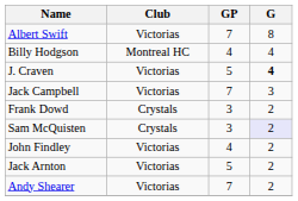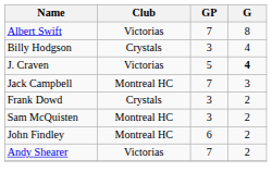 <table class="wikitable" style="text-align:center;">
 <tr>
 <th style="width:8em">Name</th>
 <th style="width:8em">Club</th>
 <th style="width:3em">GP</th>
 <th style="width:3em">G</th>
 </tr>
 <tr>
 <td align="left"><a href='#'>Albert Swift</a></td>
 <td>Victorias</td>
 <td>7</td>
 <td>8</td>
 </tr>
 <tr>
 <td align="left">Billy Hodgson</td>
-<td>Montreal HC</td>
-<td>4</td>
+<td>Crystals</td>
+<td>3</td>
 <td>4</td>
 </tr>
 <tr>
 <td align="left">J. Craven</td>
 <td>Victorias</td>
 <td>5</td>
 <td><strong>4</strong></td>
 </tr>
 <tr>
 <td align="left">Jack Campbell</td>
-<td>Victorias</td>
+<td>Montreal HC</td>
 <td>7</td>
 <td>3</td>
 </tr>
 <tr>
 <td align="left">Frank Dowd</td>
 <td>Crystals</td>
 <td>3</td>
 <td>2</td>
 </tr>
 <tr>
 <td align="left">Sam McQuisten</td>
-<td>Crystals</td>
+<td>Montreal HC</td>
 <td>3</td>
-<td style="background: lavender;">2</td>
+<td>2</td>
 </tr>
 <tr>
 <td align="left">John Findley</td>
-<td>Victorias</td>
-<td>4</td>
-<td>2</td>
-</tr>
-<tr>
-<td align="left">Jack Arnton</td>
-<td>Victorias</td>
-<td>5</td>
+<td>Montreal HC</td>
+<td>6</td>
 <td>2</td>
 </tr>
 <tr>
 <td align="left"><a href='#'>Andy Shearer</a></td>
 <td>Victorias</td>
 <td>7</td>
 <td>2</td>
 </tr>
 <tr>
 </tr>
 </table>
